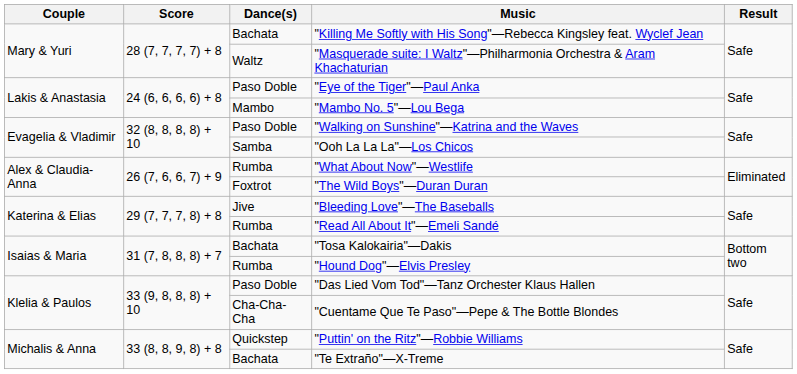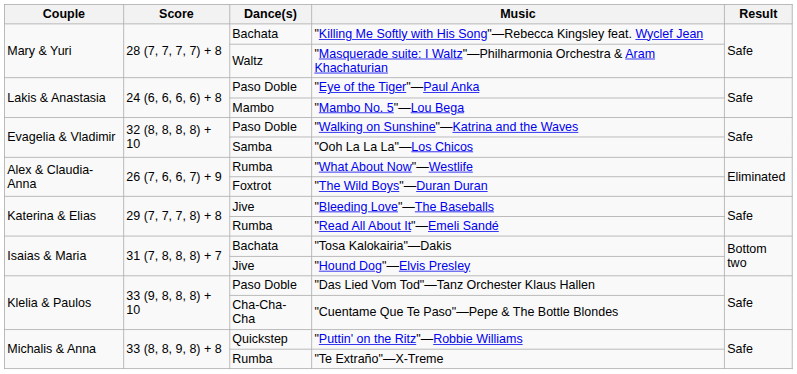 <table class="wikitable" style="width:80%;">
 <tr>
 <th>Couple</th>
 <th>Score</th>
 <th>Dance(s)</th>
 <th>Music</th>
 <th>Result</th>
 </tr>
 <tr>
 <td rowspan="2">Mary & Yuri</td>
 <td rowspan="2">28 (7, 7, 7, 7) + <span>8</span></td>
 <td>Bachata</td>
 <td>"<a href='#'>Killing Me Softly with His Song</a>"—Rebecca Kingsley feat. <a href='#'>Wyclef Jean</a></td>
 <td rowspan="2">Safe</td>
 </tr>
 <tr>
 <td>Waltz</td>
 <td>"<a href='#'>Masquerade suite: I Waltz</a>"—Philharmonia Orchestra & <a href='#'>Aram Khachaturian</a></td>
 </tr>
 <tr>
 <td rowspan="2">Lakis & Anastasia</td>
 <td rowspan="2">24 (6, 6, 6, 6) + <span>8</span></td>
 <td>Paso Doble</td>
 <td>"<a href='#'>Eye of the Tiger</a>"—<a href='#'>Paul Anka</a></td>
 <td rowspan="2">Safe</td>
 </tr>
 <tr>
 <td>Mambo</td>
 <td>"<a href='#'>Mambo No. 5</a>"—<a href='#'>Lou Bega</a></td>
 </tr>
 <tr>
 <td rowspan="2">Evagelia & Vladimir</td>
 <td rowspan="2">32 (8, 8, 8, 8) + <span>10</span></td>
 <td>Paso Doble</td>
 <td>"<a href='#'>Walking on Sunshine</a>"—<a href='#'>Katrina and the Waves</a></td>
 <td rowspan="2">Safe</td>
 </tr>
 <tr>
 <td>Samba</td>
 <td>"Ooh La La La"—<a href='#'>Los Chicos</a></td>
 </tr>
 <tr>
 <td rowspan="2">Alex & Claudia-Anna</td>
 <td rowspan="2">26 (7, 6, 6, 7) + <span>9</span></td>
 <td>Rumba</td>
 <td>"<a href='#'>What About Now</a>"—<a href='#'>Westlife</a></td>
 <td rowspan="2">Eliminated</td>
 </tr>
 <tr>
 <td>Foxtrot</td>
 <td>"<a href='#'>The Wild Boys</a>"—<a href='#'>Duran Duran</a></td>
 </tr>
 <tr>
 <td rowspan="2">Katerina & Elias</td>
 <td rowspan="2">29 (7, 7, 7, 8) + <span>8</span></td>
 <td>Jive</td>
 <td>"<a href='#'>Bleeding Love</a>"—<a href='#'>The Baseballs</a></td>
 <td rowspan="2">Safe</td>
 </tr>
 <tr>
 <td>Rumba</td>
 <td>"<a href='#'>Read All About It</a>"—<a href='#'>Emeli Sandé</a></td>
 </tr>
 <tr>
 <td rowspan="2">Isaias & Maria</td>
 <td rowspan="2">31 (7, 8, 8, 8) + <span>7</span></td>
 <td>Bachata</td>
 <td>"Tosa Kalokairia"—Dakis</td>
 <td rowspan="2">Bottom two</td>
 </tr>
 <tr>
-<td>Rumba</td>
+<td>Jive</td>
 <td>"<a href='#'>Hound Dog</a>"—<a href='#'>Elvis Presley</a></td>
 </tr>
 <tr>
 <td rowspan="2">Klelia & Paulos</td>
 <td rowspan="2">33 (9, 8, 8, 8) + <span>10</span></td>
 <td>Paso Doble</td>
 <td>"Das Lied Vom Tod"—Tanz Orchester Klaus Hallen</td>
 <td rowspan="2">Safe</td>
 </tr>
 <tr>
 <td>Cha-Cha-Cha</td>
 <td>"Cuentame Que Te Paso"—Pepe & The Bottle Blondes</td>
 </tr>
 <tr>
 <td rowspan="2">Michalis & Anna</td>
 <td rowspan="2">33 (8, 8, 9, 8) + <span>8</span></td>
 <td>Quickstep</td>
 <td>"<a href='#'>Puttin' on the Ritz</a>"—<a href='#'>Robbie Williams</a></td>
 <td rowspan="2">Safe</td>
 </tr>
 <tr>
-<td>Bachata</td>
+<td>Rumba</td>
 <td>"Te Extraño"—X-Treme</td>
 </tr>
 </table>
